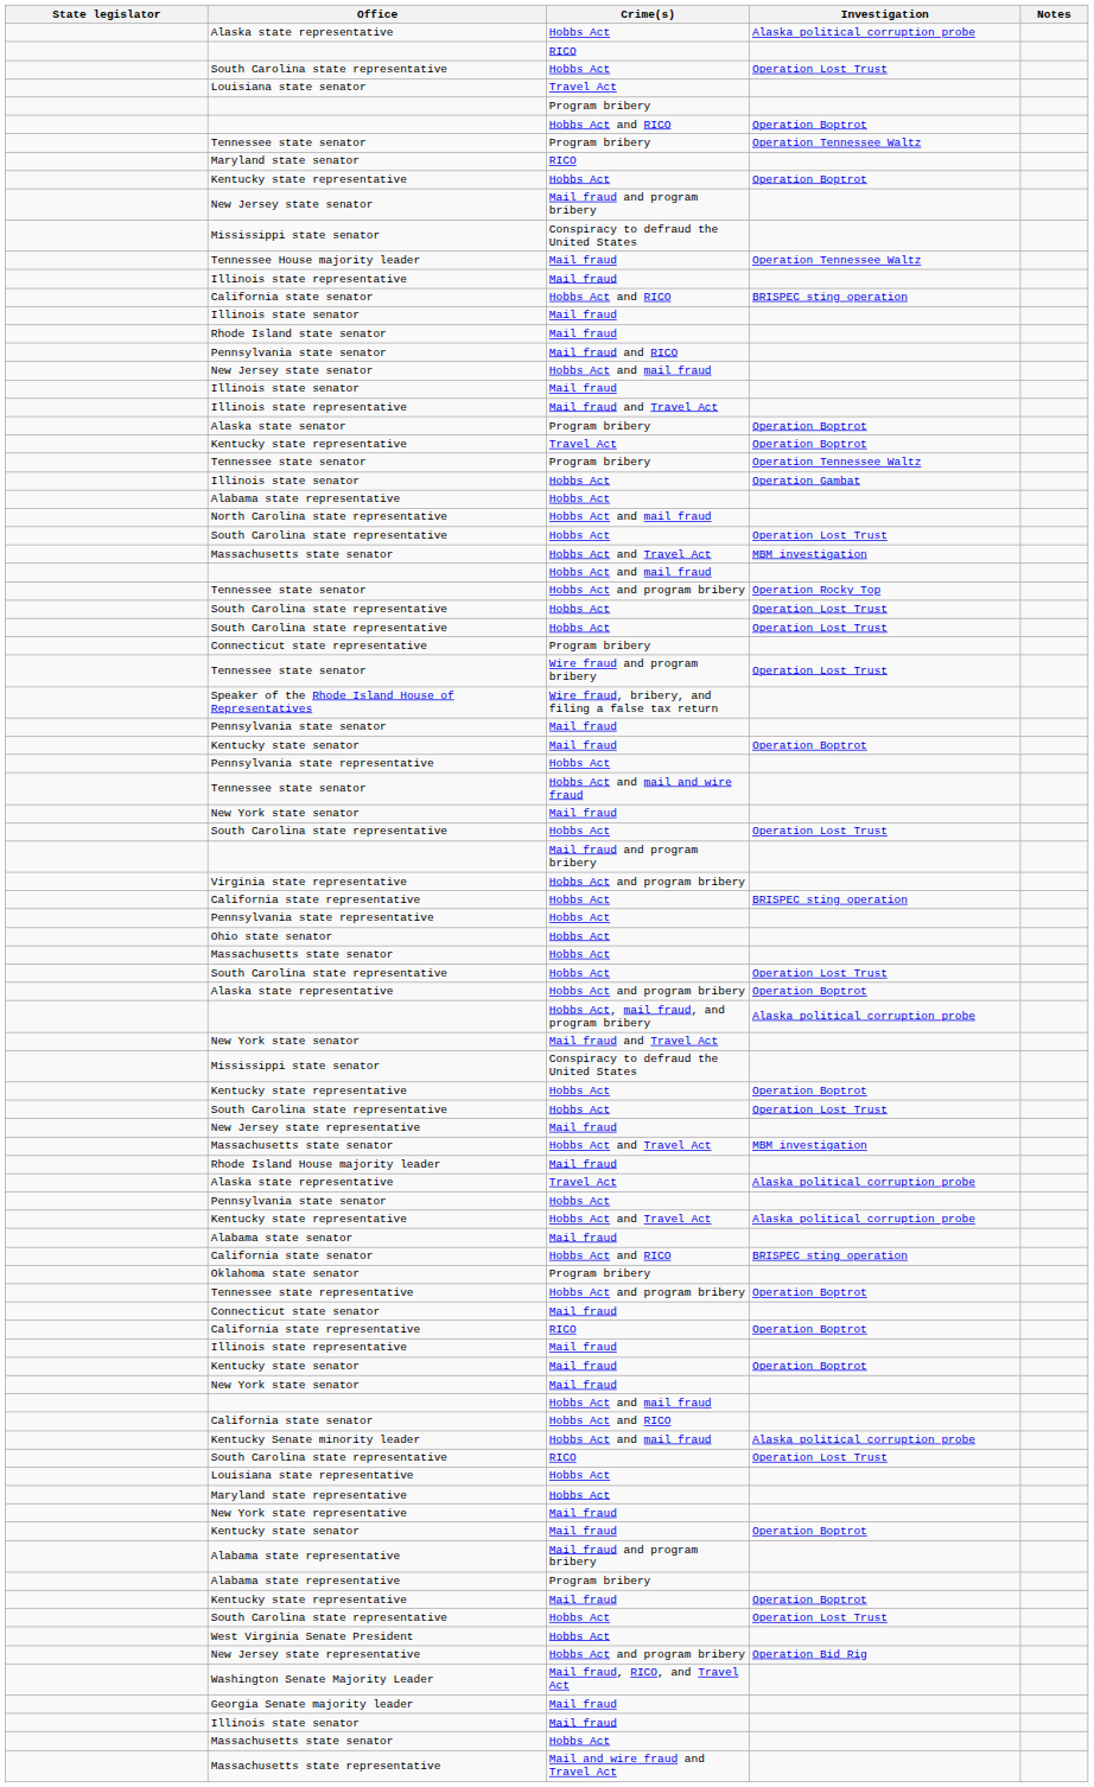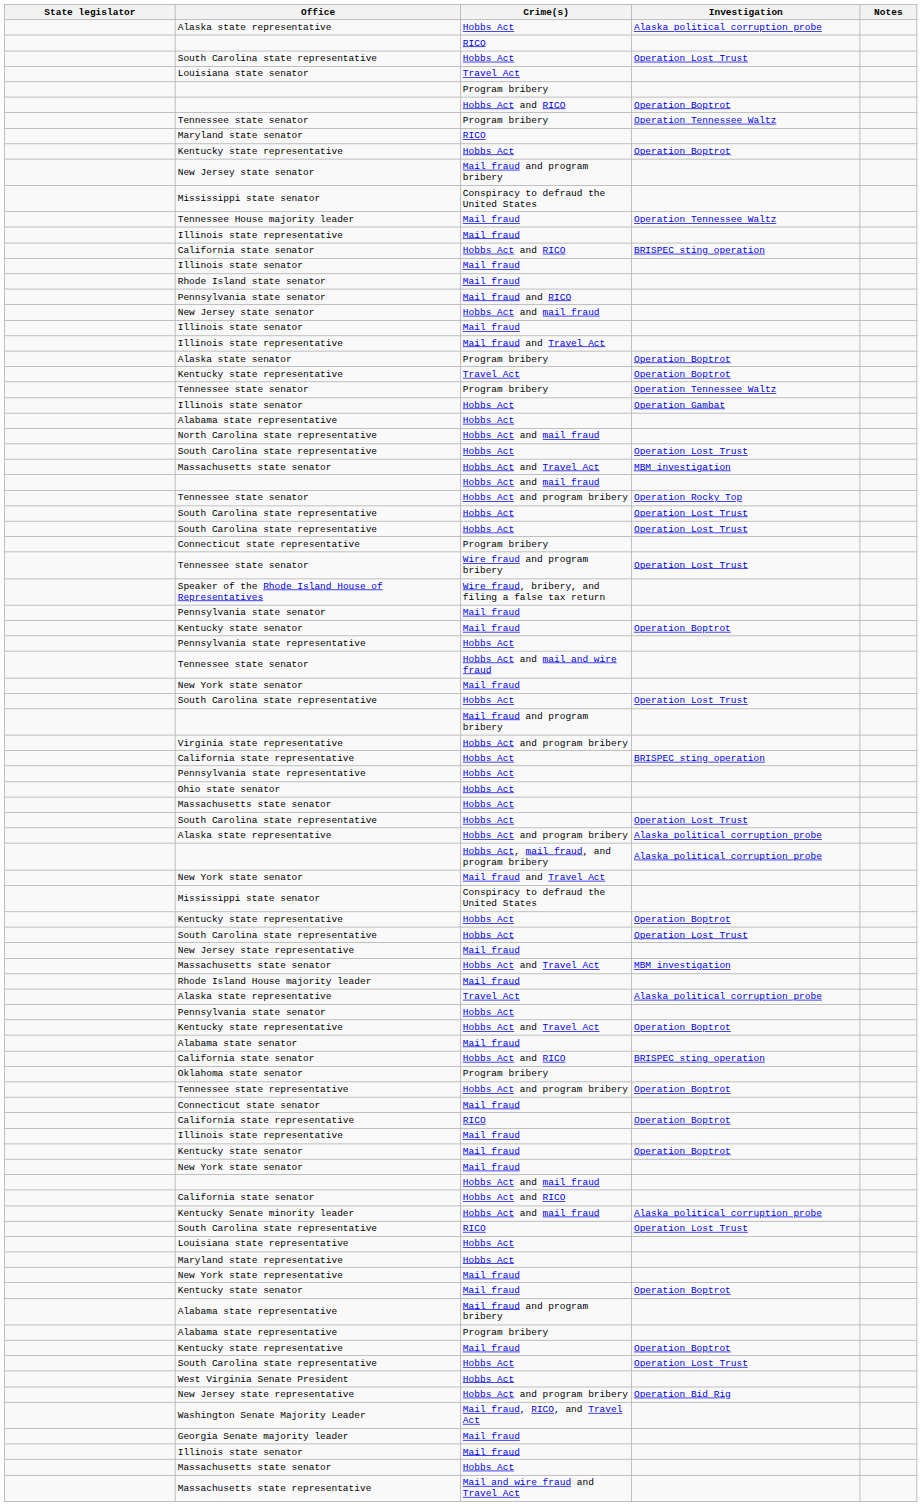 <table class="wikitable sortable">
 <tr>
 <th scope="col" style="width:15%;">State legislator</th>
 <th scope="col" style="width:25%;">Office</th>
 <th scope="col" style="width:15%;">Crime(s)</th>
 <th scope="col" style="width:20%;">Investigation</th>
 <th scope="col" class="unsortable" style="width:5%;">Notes</th>
 </tr>
 <tr>
 <td></td>
 <td>Alaska state representative</td>
 <td><a href='#'>Hobbs Act</a></td>
 <td><a href='#'>Alaska political corruption probe</a></td>
 <td></td>
 </tr>
 <tr>
 <td></td>
 <td></td>
 <td><a href='#'>RICO</a></td>
 <td></td>
 <td></td>
 </tr>
 <tr>
 <td></td>
 <td>South Carolina state representative</td>
 <td><a href='#'>Hobbs Act</a></td>
 <td><a href='#'>Operation Lost Trust</a></td>
 <td></td>
 </tr>
 <tr>
 <td></td>
 <td>Louisiana state senator</td>
 <td><a href='#'>Travel Act</a></td>
 <td></td>
 <td></td>
 </tr>
 <tr>
 <td></td>
 <td></td>
 <td>Program bribery</td>
 <td></td>
 <td></td>
 </tr>
 <tr>
 <td></td>
 <td></td>
 <td><a href='#'>Hobbs Act</a> and <a href='#'>RICO</a></td>
 <td><a href='#'>Operation Boptrot</a></td>
 <td></td>
 </tr>
 <tr>
 <td></td>
 <td>Tennessee state senator</td>
 <td>Program bribery</td>
 <td><a href='#'>Operation Tennessee Waltz</a></td>
 <td></td>
 </tr>
 <tr>
 <td></td>
 <td>Maryland state senator</td>
 <td><a href='#'>RICO</a></td>
 <td></td>
 <td></td>
 </tr>
 <tr>
 <td></td>
 <td>Kentucky state representative</td>
 <td><a href='#'>Hobbs Act</a></td>
 <td><a href='#'>Operation Boptrot</a></td>
 <td></td>
 </tr>
 <tr>
 <td></td>
 <td>New Jersey state senator</td>
 <td><a href='#'>Mail fraud</a> and program bribery</td>
 <td></td>
 <td></td>
 </tr>
 <tr>
 <td></td>
 <td>Mississippi state senator</td>
 <td>Conspiracy to defraud the United States</td>
 <td></td>
 <td></td>
 </tr>
 <tr>
 <td></td>
 <td>Tennessee House majority leader</td>
 <td><a href='#'>Mail fraud</a></td>
 <td><a href='#'>Operation Tennessee Waltz</a></td>
 <td></td>
 </tr>
 <tr>
 <td></td>
 <td>Illinois state representative</td>
 <td><a href='#'>Mail fraud</a></td>
 <td></td>
 <td></td>
 </tr>
 <tr>
 <td></td>
 <td>California state senator</td>
 <td><a href='#'>Hobbs Act</a> and <a href='#'>RICO</a></td>
 <td><a href='#'>BRISPEC sting operation</a></td>
 <td></td>
 </tr>
 <tr>
 <td></td>
 <td>Illinois state senator</td>
 <td><a href='#'>Mail fraud</a></td>
 <td></td>
 <td></td>
 </tr>
 <tr>
 <td></td>
 <td>Rhode Island state senator</td>
 <td><a href='#'>Mail fraud</a></td>
 <td></td>
 <td></td>
 </tr>
 <tr>
 <td></td>
 <td>Pennsylvania state senator</td>
 <td><a href='#'>Mail fraud</a> and <a href='#'>RICO</a></td>
 <td></td>
 <td></td>
 </tr>
 <tr>
 <td></td>
 <td>New Jersey state senator</td>
 <td><a href='#'>Hobbs Act</a> and <a href='#'>mail fraud</a></td>
 <td></td>
 <td></td>
 </tr>
 <tr>
 <td></td>
 <td>Illinois state senator</td>
 <td><a href='#'>Mail fraud</a></td>
 <td></td>
 <td></td>
 </tr>
 <tr>
 <td></td>
 <td>Illinois state representative</td>
 <td><a href='#'>Mail fraud</a> and <a href='#'>Travel Act</a></td>
 <td></td>
 <td></td>
 </tr>
 <tr>
 <td></td>
 <td>Alaska state senator</td>
 <td>Program bribery</td>
 <td><a href='#'>Operation Boptrot</a></td>
 <td></td>
 </tr>
 <tr>
 <td></td>
 <td>Kentucky state representative</td>
 <td><a href='#'>Travel Act</a></td>
 <td><a href='#'>Operation Boptrot</a></td>
 <td></td>
 </tr>
 <tr>
 <td></td>
 <td>Tennessee state senator</td>
 <td>Program bribery</td>
 <td><a href='#'>Operation Tennessee Waltz</a></td>
 <td></td>
 </tr>
 <tr>
 <td></td>
 <td>Illinois state senator</td>
 <td><a href='#'>Hobbs Act</a></td>
 <td><a href='#'>Operation Gambat</a></td>
 <td></td>
 </tr>
 <tr>
 <td></td>
 <td>Alabama state representative</td>
 <td><a href='#'>Hobbs Act</a></td>
 <td></td>
 <td></td>
 </tr>
 <tr>
 <td></td>
 <td>North Carolina state representative</td>
 <td><a href='#'>Hobbs Act</a> and <a href='#'>mail fraud</a></td>
 <td></td>
 <td></td>
 </tr>
 <tr>
 <td></td>
 <td>South Carolina state representative</td>
 <td><a href='#'>Hobbs Act</a></td>
 <td><a href='#'>Operation Lost Trust</a></td>
 <td></td>
 </tr>
 <tr>
 <td></td>
 <td>Massachusetts state senator</td>
 <td><a href='#'>Hobbs Act</a> and <a href='#'>Travel Act</a></td>
 <td><a href='#'>MBM investigation</a></td>
 <td></td>
 </tr>
 <tr>
 <td></td>
 <td></td>
 <td><a href='#'>Hobbs Act</a> and <a href='#'>mail fraud</a></td>
 <td></td>
 <td></td>
 </tr>
 <tr>
 <td></td>
 <td>Tennessee state senator</td>
 <td><a href='#'>Hobbs Act</a> and program bribery</td>
 <td><a href='#'>Operation Rocky Top</a></td>
 <td></td>
 </tr>
 <tr>
 <td></td>
 <td>South Carolina state representative</td>
 <td><a href='#'>Hobbs Act</a></td>
 <td><a href='#'>Operation Lost Trust</a></td>
 <td></td>
 </tr>
 <tr>
 <td></td>
 <td>South Carolina state representative</td>
 <td><a href='#'>Hobbs Act</a></td>
 <td><a href='#'>Operation Lost Trust</a></td>
 <td></td>
 </tr>
 <tr>
 <td></td>
 <td>Connecticut state representative</td>
 <td>Program bribery</td>
 <td></td>
 <td></td>
 </tr>
 <tr>
 <td></td>
 <td>Tennessee state senator</td>
 <td><a href='#'>Wire fraud</a> and program bribery</td>
 <td><a href='#'>Operation Lost Trust</a></td>
 <td></td>
 </tr>
 <tr>
 <td></td>
 <td>Speaker of the <a href='#'>Rhode Island House of Representatives</a></td>
 <td><a href='#'>Wire fraud</a>, bribery, and filing a false tax return</td>
 <td></td>
 <td></td>
 </tr>
 <tr>
 <td></td>
 <td>Pennsylvania state senator</td>
 <td><a href='#'>Mail fraud</a></td>
 <td></td>
 <td></td>
 </tr>
 <tr>
 <td></td>
 <td>Kentucky state senator</td>
 <td><a href='#'>Mail fraud</a></td>
 <td><a href='#'>Operation Boptrot</a></td>
 <td></td>
 </tr>
 <tr>
 <td></td>
 <td>Pennsylvania state representative</td>
 <td><a href='#'>Hobbs Act</a></td>
 <td></td>
 <td></td>
 </tr>
 <tr>
 <td></td>
 <td>Tennessee state senator</td>
 <td><a href='#'>Hobbs Act</a> and <a href='#'>mail and wire fraud</a></td>
 <td></td>
 <td></td>
 </tr>
 <tr>
 <td></td>
 <td>New York state senator</td>
 <td><a href='#'>Mail fraud</a></td>
 <td></td>
 <td></td>
 </tr>
 <tr>
 <td></td>
 <td>South Carolina state representative</td>
 <td><a href='#'>Hobbs Act</a></td>
 <td><a href='#'>Operation Lost Trust</a></td>
 <td></td>
 </tr>
 <tr>
 <td></td>
 <td></td>
 <td><a href='#'>Mail fraud</a> and program bribery</td>
 <td></td>
 <td></td>
 </tr>
 <tr>
 <td></td>
 <td>Virginia state representative</td>
 <td><a href='#'>Hobbs Act</a> and program bribery</td>
 <td></td>
 <td></td>
 </tr>
 <tr>
 <td></td>
 <td>California state representative</td>
 <td><a href='#'>Hobbs Act</a></td>
 <td><a href='#'>BRISPEC sting operation</a></td>
 <td></td>
 </tr>
 <tr>
 <td></td>
 <td>Pennsylvania state representative</td>
 <td><a href='#'>Hobbs Act</a></td>
 <td></td>
 <td></td>
 </tr>
 <tr>
 <td></td>
 <td>Ohio state senator</td>
 <td><a href='#'>Hobbs Act</a></td>
 <td></td>
 <td></td>
 </tr>
 <tr>
 <td></td>
 <td>Massachusetts state senator</td>
 <td><a href='#'>Hobbs Act</a></td>
 <td></td>
 <td></td>
 </tr>
 <tr>
 <td></td>
 <td>South Carolina state representative</td>
 <td><a href='#'>Hobbs Act</a></td>
 <td><a href='#'>Operation Lost Trust</a></td>
 <td></td>
 </tr>
 <tr>
 <td></td>
 <td>Alaska state representative</td>
 <td><a href='#'>Hobbs Act</a> and program bribery</td>
-<td><a href='#'>Operation Boptrot</a></td>
+<td><a href='#'>Alaska political corruption probe</a></td>
 <td></td>
 </tr>
 <tr>
 <td></td>
 <td></td>
 <td><a href='#'>Hobbs Act</a>, <a href='#'>mail fraud</a>, and program bribery</td>
 <td><a href='#'>Alaska political corruption probe</a></td>
 <td></td>
 </tr>
 <tr>
 <td></td>
 <td>New York state senator</td>
 <td><a href='#'>Mail fraud</a> and <a href='#'>Travel Act</a></td>
 <td></td>
 <td></td>
 </tr>
 <tr>
 <td></td>
 <td>Mississippi state senator</td>
 <td>Conspiracy to defraud the United States</td>
 <td></td>
 <td></td>
 </tr>
 <tr>
 <td></td>
 <td>Kentucky state representative</td>
 <td><a href='#'>Hobbs Act</a></td>
 <td><a href='#'>Operation Boptrot</a></td>
 <td></td>
 </tr>
 <tr>
 <td></td>
 <td>South Carolina state representative</td>
 <td><a href='#'>Hobbs Act</a></td>
 <td><a href='#'>Operation Lost Trust</a></td>
 <td></td>
 </tr>
 <tr>
 <td></td>
 <td>New Jersey state representative</td>
 <td><a href='#'>Mail fraud</a></td>
 <td></td>
 <td></td>
 </tr>
 <tr>
 <td></td>
 <td>Massachusetts state senator</td>
 <td><a href='#'>Hobbs Act</a> and <a href='#'>Travel Act</a></td>
 <td><a href='#'>MBM investigation</a></td>
 <td></td>
 </tr>
 <tr>
 <td></td>
 <td>Rhode Island House majority leader</td>
 <td><a href='#'>Mail fraud</a></td>
 <td></td>
 <td></td>
 </tr>
 <tr>
 <td></td>
 <td>Alaska state representative</td>
 <td><a href='#'>Travel Act</a></td>
 <td><a href='#'>Alaska political corruption probe</a></td>
 <td></td>
 </tr>
 <tr>
 <td></td>
 <td>Pennsylvania state senator</td>
 <td><a href='#'>Hobbs Act</a></td>
 <td></td>
 <td></td>
 </tr>
 <tr>
 <td></td>
 <td>Kentucky state representative</td>
 <td><a href='#'>Hobbs Act</a> and <a href='#'>Travel Act</a></td>
-<td><a href='#'>Alaska political corruption probe</a></td>
+<td><a href='#'>Operation Boptrot</a></td>
 <td></td>
 </tr>
 <tr>
 <td></td>
 <td>Alabama state senator</td>
 <td><a href='#'>Mail fraud</a></td>
 <td></td>
 <td></td>
 </tr>
 <tr>
 <td></td>
 <td>California state senator</td>
 <td><a href='#'>Hobbs Act</a> and <a href='#'>RICO</a></td>
 <td><a href='#'>BRISPEC sting operation</a></td>
 <td></td>
 </tr>
 <tr>
 <td></td>
 <td>Oklahoma state senator</td>
 <td>Program bribery</td>
 <td></td>
 <td></td>
 </tr>
 <tr>
 <td></td>
 <td>Tennessee state representative</td>
 <td><a href='#'>Hobbs Act</a> and program bribery</td>
 <td><a href='#'>Operation Boptrot</a></td>
 <td></td>
 </tr>
 <tr>
 <td></td>
 <td>Connecticut state senator</td>
 <td><a href='#'>Mail fraud</a></td>
 <td></td>
 <td></td>
 </tr>
 <tr>
 <td></td>
 <td>California state representative</td>
 <td><a href='#'>RICO</a></td>
 <td><a href='#'>Operation Boptrot</a></td>
 <td></td>
 </tr>
 <tr>
 <td></td>
 <td>Illinois state representative</td>
 <td><a href='#'>Mail fraud</a></td>
 <td></td>
 <td></td>
 </tr>
 <tr>
 <td></td>
 <td>Kentucky state senator</td>
 <td><a href='#'>Mail fraud</a></td>
 <td><a href='#'>Operation Boptrot</a></td>
 <td></td>
 </tr>
 <tr>
 <td></td>
 <td>New York state senator</td>
 <td><a href='#'>Mail fraud</a></td>
 <td></td>
 <td></td>
 </tr>
 <tr>
 <td></td>
 <td></td>
 <td><a href='#'>Hobbs Act</a> and <a href='#'>mail fraud</a></td>
 <td></td>
 <td></td>
 </tr>
 <tr>
 <td></td>
 <td>California state senator</td>
 <td><a href='#'>Hobbs Act</a> and <a href='#'>RICO</a></td>
 <td></td>
 <td></td>
 </tr>
 <tr>
 <td></td>
 <td>Kentucky Senate minority leader</td>
 <td><a href='#'>Hobbs Act</a> and <a href='#'>mail fraud</a></td>
 <td><a href='#'>Alaska political corruption probe</a></td>
 <td></td>
 </tr>
 <tr>
 <td></td>
 <td>South Carolina state representative</td>
 <td><a href='#'>RICO</a></td>
 <td><a href='#'>Operation Lost Trust</a></td>
 <td></td>
 </tr>
 <tr>
 <td></td>
 <td>Louisiana state representative</td>
 <td><a href='#'>Hobbs Act</a></td>
 <td></td>
 <td></td>
 </tr>
 <tr>
 <td></td>
 <td>Maryland state representative</td>
 <td><a href='#'>Hobbs Act</a></td>
 <td></td>
 <td></td>
 </tr>
 <tr>
 <td></td>
 <td>New York state representative</td>
 <td><a href='#'>Mail fraud</a></td>
 <td></td>
 <td></td>
 </tr>
 <tr>
 <td></td>
 <td>Kentucky state senator</td>
 <td><a href='#'>Mail fraud</a></td>
 <td><a href='#'>Operation Boptrot</a></td>
 <td></td>
 </tr>
 <tr>
 <td></td>
 <td>Alabama state representative</td>
 <td><a href='#'>Mail fraud</a> and program bribery</td>
 <td></td>
 <td></td>
 </tr>
 <tr>
 <td></td>
 <td>Alabama state representative</td>
 <td>Program bribery</td>
 <td></td>
 <td></td>
 </tr>
 <tr>
 <td></td>
 <td>Kentucky state representative</td>
 <td><a href='#'>Mail fraud</a></td>
 <td><a href='#'>Operation Boptrot</a></td>
 <td></td>
 </tr>
 <tr>
 <td></td>
 <td>South Carolina state representative</td>
 <td><a href='#'>Hobbs Act</a></td>
 <td><a href='#'>Operation Lost Trust</a></td>
 <td></td>
 </tr>
 <tr>
 <td></td>
 <td>West Virginia Senate President</td>
 <td><a href='#'>Hobbs Act</a></td>
 <td></td>
 <td></td>
 </tr>
 <tr>
 <td></td>
 <td>New Jersey state representative</td>
 <td><a href='#'>Hobbs Act</a> and program bribery</td>
 <td><a href='#'>Operation Bid Rig</a></td>
 <td></td>
 </tr>
 <tr>
 <td></td>
 <td>Washington Senate Majority Leader</td>
 <td><a href='#'>Mail fraud</a>, <a href='#'>RICO</a>, and <a href='#'>Travel Act</a></td>
 <td></td>
 <td></td>
 </tr>
 <tr>
 <td></td>
 <td>Georgia Senate majority leader</td>
 <td><a href='#'>Mail fraud</a></td>
 <td></td>
 <td></td>
 </tr>
 <tr>
 <td></td>
 <td>Illinois state senator</td>
 <td><a href='#'>Mail fraud</a></td>
 <td></td>
 <td></td>
 </tr>
 <tr>
 <td></td>
 <td>Massachusetts state senator</td>
 <td><a href='#'>Hobbs Act</a></td>
 <td></td>
 <td></td>
 </tr>
 <tr>
 <td></td>
 <td>Massachusetts state representative</td>
 <td><a href='#'>Mail and wire fraud</a> and <a href='#'>Travel Act</a></td>
 <td></td>
 <td></td>
 </tr>
 </table>
